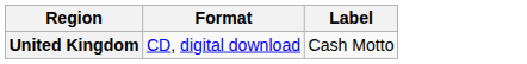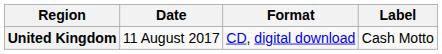 <table class="wikitable plainrowheaders">
 <tr>
 <th scope="col">Region</th>
+<th scope="col">Date</th>
 <th scope="col">Format</th>
 <th scope="col">Label</th>
 </tr>
 <tr>
 <th scope="row">United Kingdom</th>
+<td>11 August 2017</td>
 <td><a href='#'>CD</a>, <a href='#'>digital download</a></td>
 <td>Cash Motto</td>
 </tr>
 </table>
